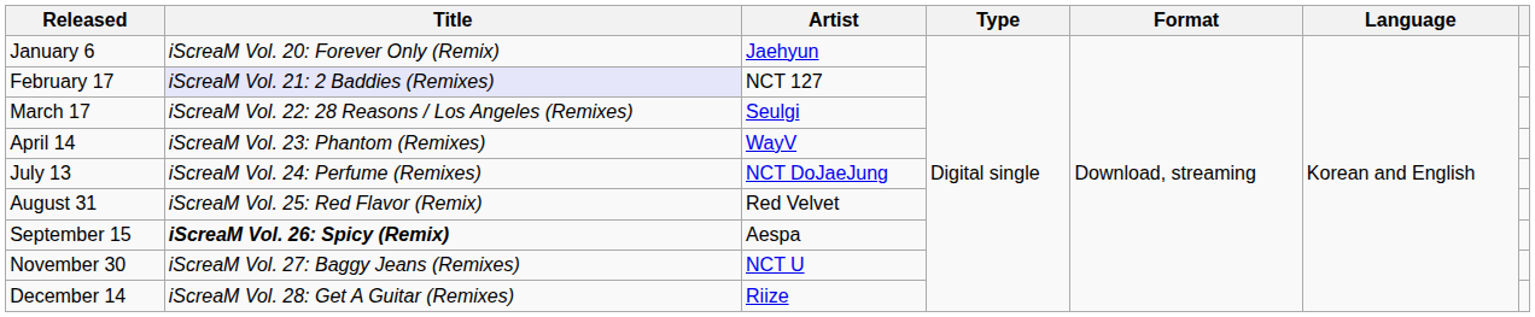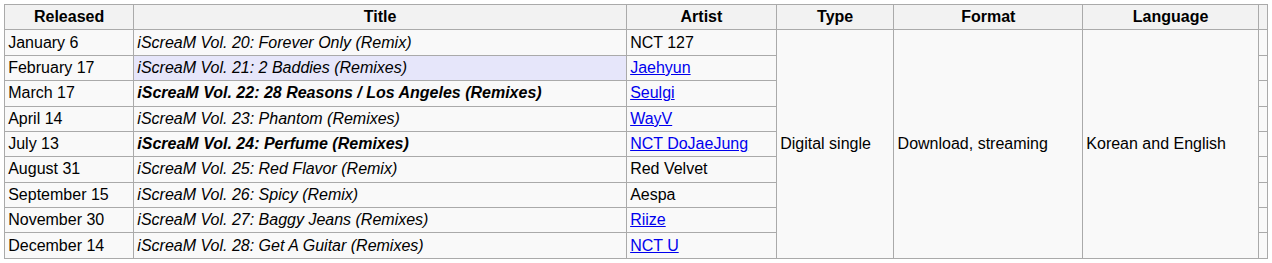 <table class="wikitable" width="100%">
 <tr>
 <th scope="col">Released</th>
 <th scope="col">Title</th>
 <th scope="col">Artist</th>
 <th scope="col">Type</th>
 <th scope="col">Format</th>
 <th scope="col">Language</th>
 <th scope="col" class="unsortable"></th>
 </tr>
 <tr>
 <td>January 6</td>
 <td><em>iScreaM Vol. 20: Forever Only (Remix)</em></td>
-<td><a href='#'>Jaehyun</a></td>
+<td>NCT 127</td>
 <td rowspan="9">Digital single</td>
 <td rowspan="9">Download, streaming</td>
 <td rowspan="9">Korean and English</td>
 <td></td>
 </tr>
 <tr>
 <td>February 17</td>
 <td style="background: lavender;"><em>iScreaM Vol. 21: 2 Baddies (Remixes)</em></td>
-<td>NCT 127</td>
+<td><a href='#'>Jaehyun</a></td>
 <td></td>
 </tr>
 <tr>
 <td>March 17</td>
-<td><em>iScreaM Vol. 22: 28 Reasons / Los Angeles (Remixes)</em></td>
+<td><strong><em>iScreaM Vol. 22: 28 Reasons / Los Angeles (Remixes)</em></strong></td>
 <td><a href='#'>Seulgi</a></td>
 <td></td>
 </tr>
 <tr>
 <td>April 14</td>
 <td><em>iScreaM Vol. 23: Phantom (Remixes)</em></td>
 <td><a href='#'>WayV</a></td>
 <td></td>
 </tr>
 <tr>
 <td>July 13</td>
-<td><em>iScreaM Vol. 24: Perfume (Remixes)</em></td>
+<td><strong><em>iScreaM Vol. 24: Perfume (Remixes)</em></strong></td>
 <td><a href='#'>NCT DoJaeJung</a></td>
 <td></td>
 </tr>
 <tr>
 <td>August 31</td>
 <td><em>iScreaM Vol. 25: Red Flavor (Remix)</em></td>
 <td>Red Velvet</td>
 <td></td>
 </tr>
 <tr>
 <td>September 15</td>
-<td><strong><em>iScreaM Vol. 26: Spicy (Remix)</em></strong></td>
+<td><em>iScreaM Vol. 26: Spicy (Remix)</em></td>
 <td>Aespa</td>
 <td></td>
 </tr>
 <tr>
 <td>November 30</td>
 <td><em>iScreaM Vol. 27: Baggy Jeans (Remixes)</em></td>
-<td><a href='#'>NCT U</a></td>
+<td><a href='#'>Riize</a></td>
 <td></td>
 </tr>
 <tr>
 <td>December 14</td>
 <td><em>iScreaM Vol. 28: Get A Guitar (Remixes)</em></td>
-<td><a href='#'>Riize</a></td>
+<td><a href='#'>NCT U</a></td>
 <td></td>
 </tr>
 </table>
